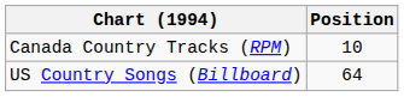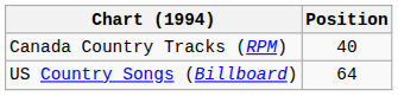 <table class="wikitable sortable">
 <tr>
 <th scope="col">Chart (1994)</th>
 <th scope="col">Position</th>
 </tr>
 <tr>
 <td>Canada Country Tracks (<em><a href='#'>RPM</a></em>)</td>
-<td align="center">10</td>
+<td align="center">40</td>
 </tr>
 <tr>
 <td>US <a href='#'>Country Songs</a> (<em><a href='#'>Billboard</a></em>)</td>
 <td align="center">64</td>
 </tr>
 </table>
